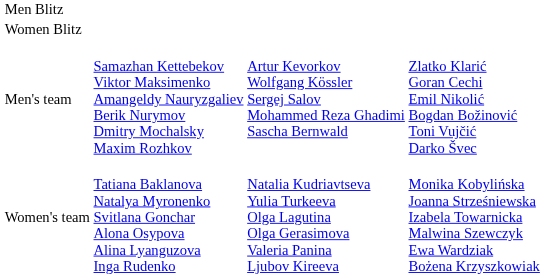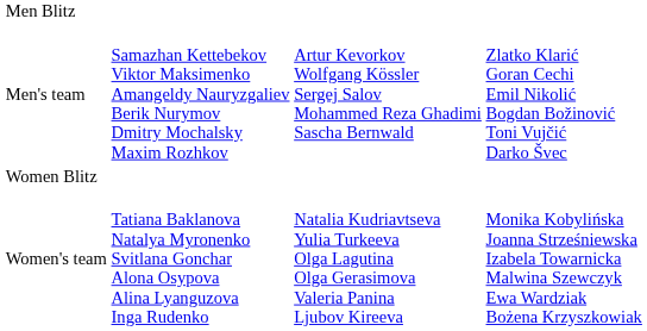 <table>
 <tr>
 <td>Men Blitz</td>
-<td></td>
-<td></td>
-<td></td>
-</tr>
-<tr>
-<td>Women Blitz</td>
 <td></td>
 <td></td>
 <td></td>
 </tr>
 <tr>
 <td>Men's team</td>
 <td><br><a href='#'>Samazhan Kettebekov</a><br><a href='#'>Viktor Maksimenko</a><br><a href='#'>Amangeldy Nauryzgaliev</a><br><a href='#'>Berik Nurymov</a><br><a href='#'>Dmitry Mochalsky</a><br><a href='#'>Maxim Rozhkov</a></td>
 <td valign=top><br><a href='#'>Artur Kevorkov</a><br><a href='#'>Wolfgang Kössler</a><br><a href='#'>Sergej Salov</a><br><a href='#'>Mohammed Reza Ghadimi</a><br><a href='#'>Sascha Bernwald</a></td>
 <td><br><a href='#'>Zlatko Klarić</a><br><a href='#'>Goran Cechi</a><br><a href='#'>Emil Nikolić</a><br><a href='#'>Bogdan Božinović</a><br><a href='#'>Toni Vujčić</a><br><a href='#'>Darko Švec</a></td>
 </tr>
 <tr>
+<td>Women Blitz</td>
+<td></td>
+<td></td>
+<td></td>
+</tr>
+<tr>
 <td>Women's team</td>
 <td><br><a href='#'>Tatiana Baklanova</a><br><a href='#'>Natalya Myronenko</a><br><a href='#'>Svitlana Gonchar</a><br><a href='#'>Alona Osypova</a><br><a href='#'>Alina Lyanguzova</a><br><a href='#'>Inga Rudenko</a></td>
 <td><br><a href='#'>Natalia Kudriavtseva</a><br><a href='#'>Yulia Turkeeva</a><br><a href='#'>Olga Lagutina</a><br><a href='#'>Olga Gerasimova</a><br><a href='#'>Valeria Panina</a><br><a href='#'>Ljubov Kireeva</a></td>
 <td><br><a href='#'>Monika Kobylińska</a><br><a href='#'>Joanna Strześniewska</a><br><a href='#'>Izabela Towarnicka</a><br><a href='#'>Malwina Szewczyk</a><br><a href='#'>Ewa Wardziak</a><br><a href='#'>Bożena Krzyszkowiak</a></td>
 </tr>
 </table>
